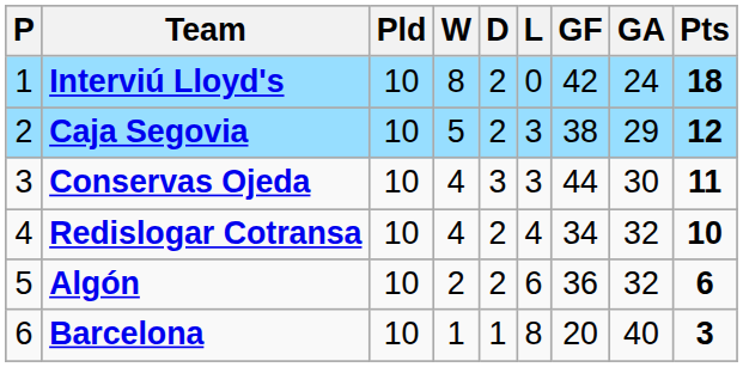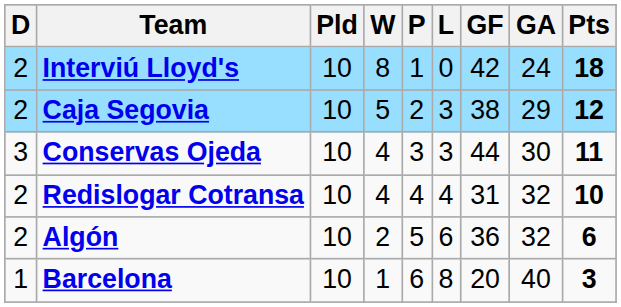 <table class="wikitable sortable" style="text-align: center;">
 <tr>
-<th align="center">P</th>
+<th align="center">D</th>
 <th align="center">Team</th>
 <th align="center">Pld</th>
 <th align="center">W</th>
-<th align="center">D</th>
+<th align="center">P</th>
 <th align="center">L</th>
 <th align="center">GF</th>
 <th align="center">GA</th>
 <th align="center">Pts</th>
 </tr>
 <tr ! style="background:#97DEFF;">
-<td>1</td>
+<td>2</td>
 <td align="left"><strong><a href='#'>Interviú Lloyd's</a> 	</strong></td>
 <td>10</td>
 <td>8</td>
-<td>2</td>
+<td>1</td>
 <td>0</td>
 <td>42</td>
 <td>24</td>
 <td><strong>18</strong></td>
 </tr>
 <tr ! style="background:#97DEFF;">
 <td>2</td>
 <td align="left"><strong><a href='#'>Caja Segovia</a> 	</strong></td>
 <td>10</td>
 <td>5</td>
 <td>2</td>
 <td>3</td>
 <td>38</td>
 <td>29</td>
 <td><strong>12</strong></td>
 </tr>
 <tr>
 <td>3</td>
 <td align="left"><strong><a href='#'>Conservas Ojeda</a>      </strong></td>
 <td>10</td>
 <td>4</td>
 <td>3</td>
 <td>3</td>
 <td>44</td>
 <td>30</td>
 <td><strong>11</strong></td>
 </tr>
 <tr>
-<td>4</td>
+<td>2</td>
 <td align="left"><strong><a href='#'>Redislogar Cotransa</a></strong></td>
 <td>10</td>
 <td>4</td>
-<td>2</td>
 <td>4</td>
-<td>34</td>
+<td>4</td>
+<td>31</td>
 <td>32</td>
 <td><strong>10</strong></td>
 </tr>
 <tr>
-<td>5</td>
+<td>2</td>
 <td align="left"><strong><a href='#'>Algón</a> 	        </strong></td>
 <td>10</td>
 <td>2</td>
-<td>2</td>
+<td>5</td>
 <td>6</td>
 <td>36</td>
 <td>32</td>
 <td><strong>6</strong></td>
 </tr>
 <tr>
-<td>6</td>
+<td>1</td>
 <td align="left"><strong><a href='#'>Barcelona</a>   </strong></td>
 <td>10</td>
 <td>1</td>
-<td>1</td>
+<td>6</td>
 <td>8</td>
 <td>20</td>
 <td>40</td>
 <td><strong>3</strong></td>
 </tr>
 </table>
